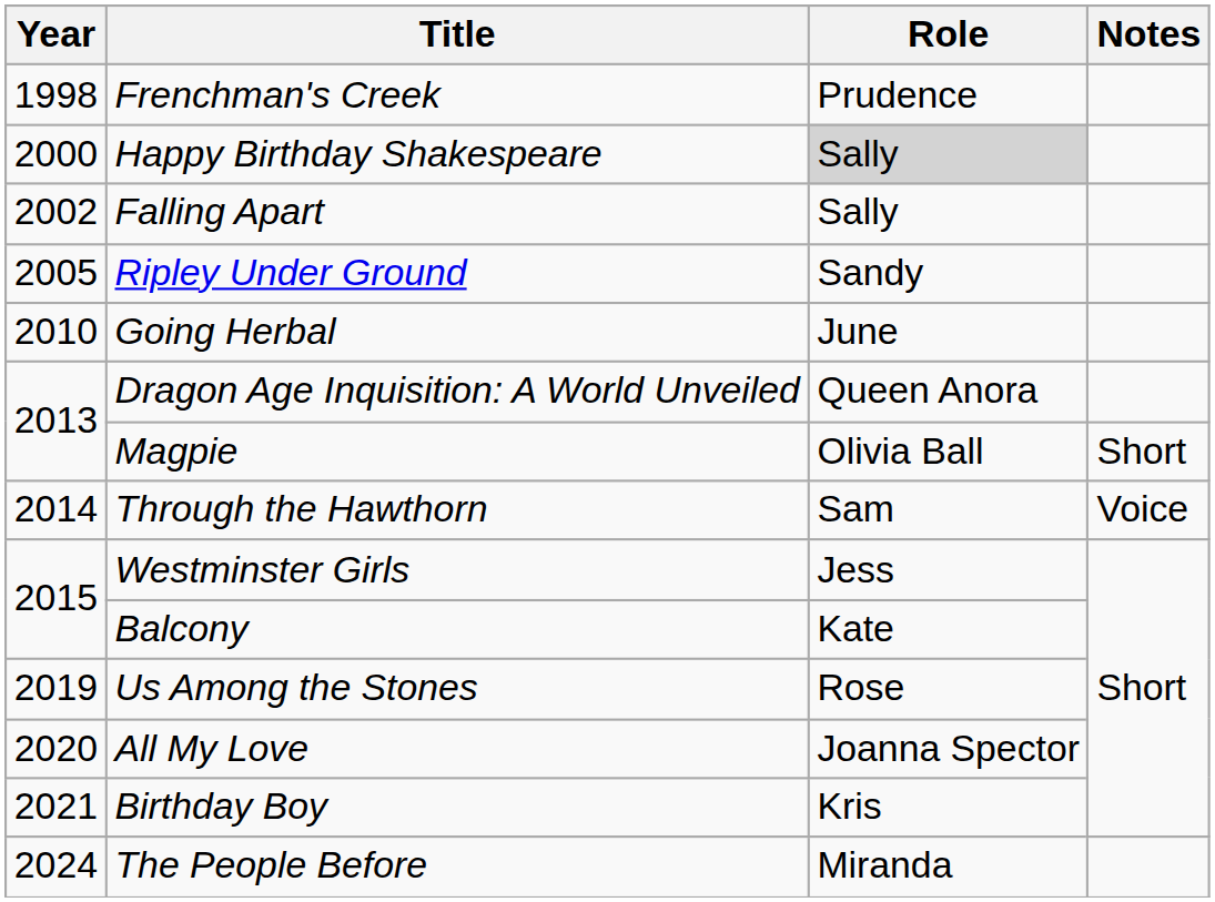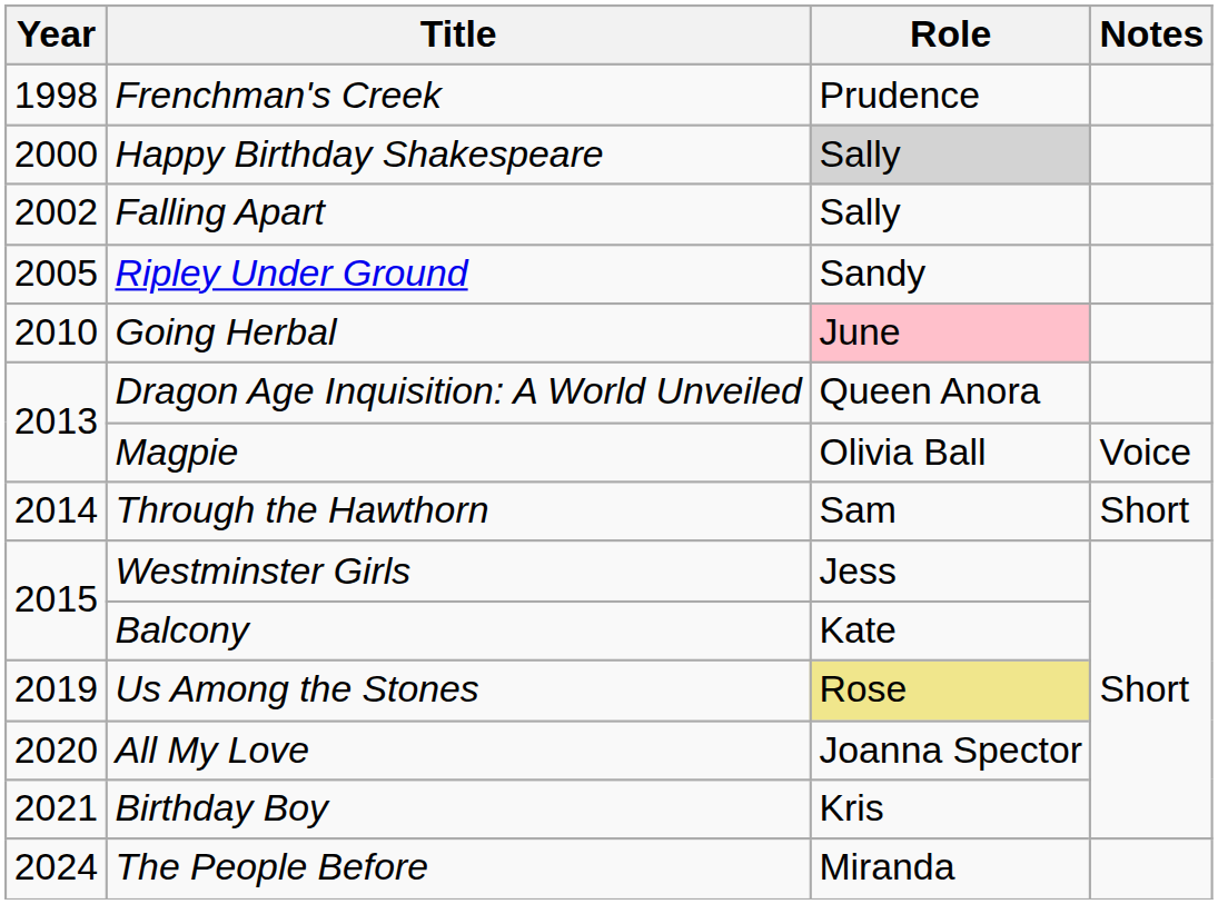 <table class="wikitable sortable plainrowheaders">
 <tr style="text-align:center;">
 <th scope="col">Year</th>
 <th scope="col">Title</th>
 <th scope="col">Role</th>
 <th scope="col">Notes</th>
 </tr>
 <tr>
 <td>1998</td>
 <td><em>Frenchman's Creek</em></td>
 <td>Prudence</td>
 <td></td>
 </tr>
 <tr>
 <td>2000</td>
 <td><em>Happy Birthday Shakespeare</em></td>
 <td style="background: lightgrey;">Sally</td>
 <td></td>
 </tr>
 <tr>
 <td>2002</td>
 <td><em>Falling Apart</em></td>
 <td>Sally</td>
 <td></td>
 </tr>
 <tr>
 <td>2005</td>
 <td><em><a href='#'>Ripley Under Ground</a></em></td>
 <td>Sandy</td>
 <td></td>
 </tr>
 <tr>
 <td>2010</td>
 <td><em>Going Herbal</em></td>
-<td>June</td>
+<td style="background: pink;">June</td>
 <td></td>
 </tr>
 <tr>
 <td rowspan="2">2013</td>
 <td><em>Dragon Age Inquisition: A World Unveiled</em></td>
 <td>Queen Anora</td>
 <td></td>
 </tr>
 <tr>
 <td><em>Magpie</em></td>
 <td>Olivia Ball</td>
-<td>Short</td>
+<td>Voice</td>
 </tr>
 <tr>
 <td>2014</td>
 <td><em>Through the Hawthorn</em></td>
 <td>Sam</td>
-<td>Voice</td>
+<td>Short</td>
 </tr>
 <tr>
 <td rowspan="2">2015</td>
 <td><em>Westminster Girls</em></td>
 <td>Jess</td>
 <td rowspan="5">Short</td>
 </tr>
 <tr>
 <td><em>Balcony</em></td>
 <td>Kate</td>
 </tr>
 <tr>
 <td>2019</td>
 <td><em>Us Among the Stones</em></td>
-<td>Rose</td>
+<td style="background: khaki;">Rose</td>
 </tr>
 <tr>
 <td>2020</td>
 <td><em>All My Love</em></td>
 <td>Joanna Spector</td>
 </tr>
 <tr>
 <td>2021</td>
 <td><em>Birthday Boy</em></td>
 <td>Kris</td>
 </tr>
 <tr>
 <td>2024</td>
 <td><em>The People Before</em></td>
 <td>Miranda</td>
 <td></td>
 </tr>
 </table>
